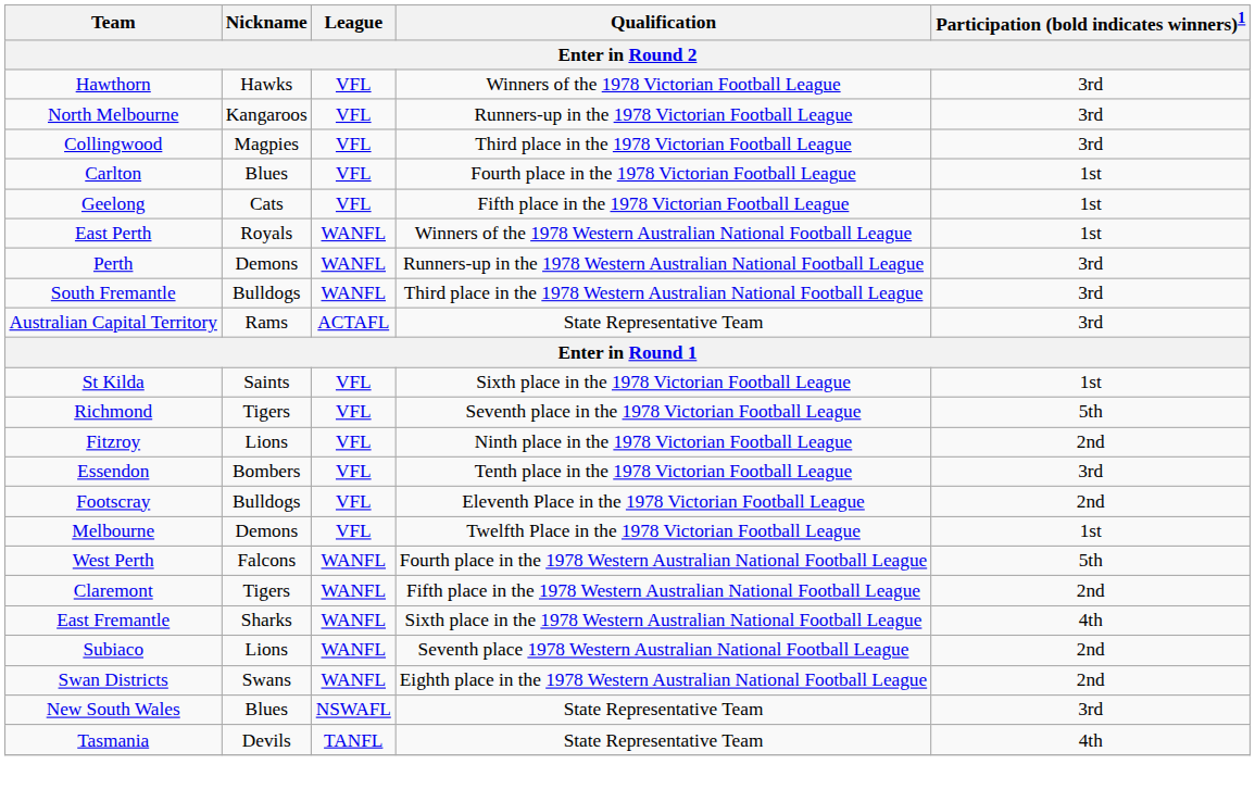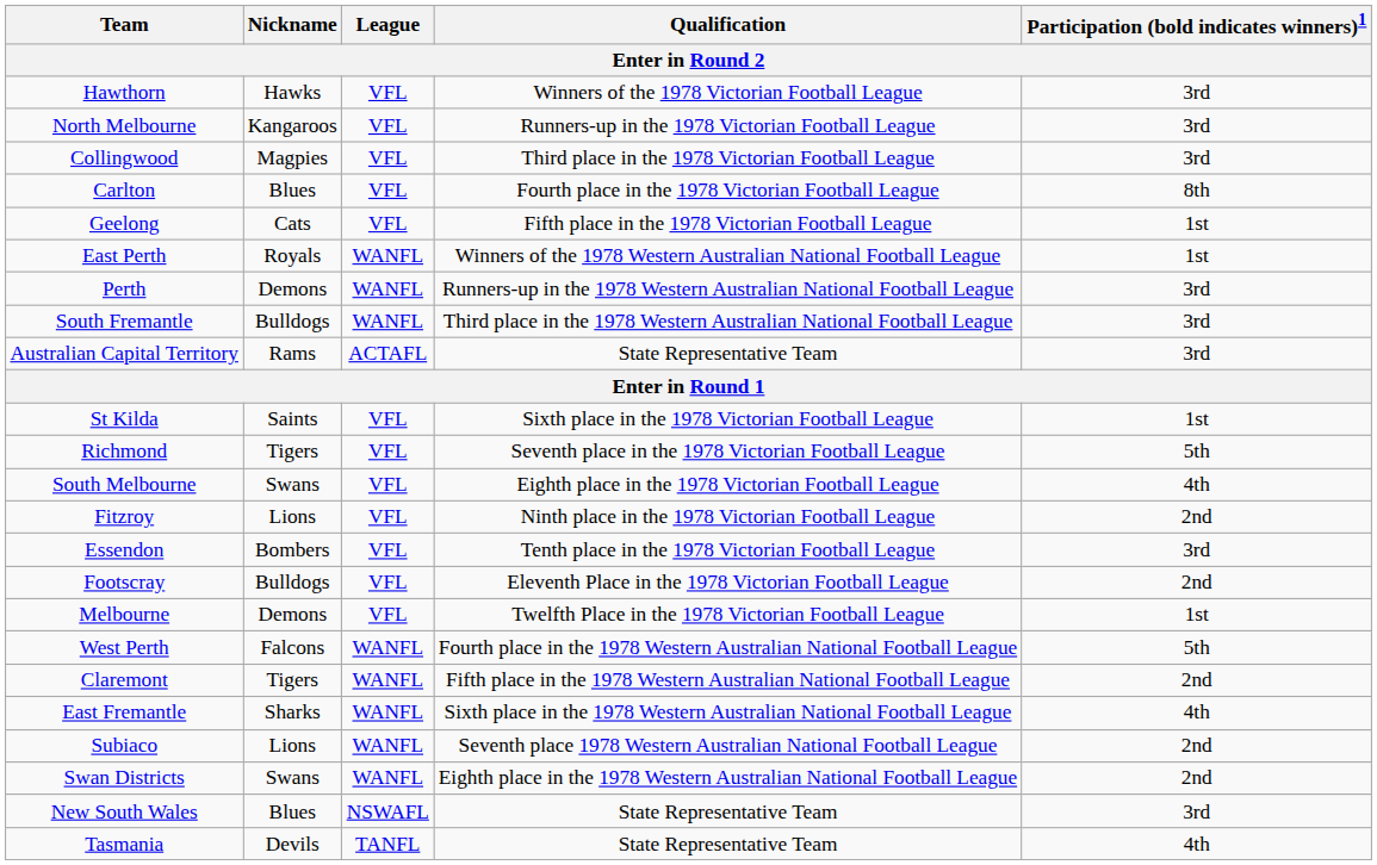 <table class="wikitable" style="text-align:center">
 <tr>
 <th>Team</th>
 <th>Nickname</th>
 <th>League</th>
 <th>Qualification</th>
 <th>Participation (bold indicates winners)<sup><strong><a href='#'>1</a></strong></sup></th>
 </tr>
 <tr>
 <th colspan=5>Enter in <a href='#'>Round 2</a></th>
 </tr>
 <tr>
 <td><a href='#'>Hawthorn</a></td>
 <td>Hawks</td>
 <td><a href='#'>VFL</a></td>
 <td>Winners of the <a href='#'>1978 Victorian Football League</a></td>
 <td>3rd </td>
 </tr>
 <tr>
 <td><a href='#'>North Melbourne</a></td>
 <td>Kangaroos</td>
 <td><a href='#'>VFL</a></td>
 <td>Runners-up in the <a href='#'>1978 Victorian Football League</a></td>
 <td>3rd </td>
 </tr>
 <tr>
 <td><a href='#'>Collingwood</a></td>
 <td>Magpies</td>
 <td><a href='#'>VFL</a></td>
 <td>Third place in the <a href='#'>1978 Victorian Football League</a></td>
 <td>3rd </td>
 </tr>
 <tr>
 <td><a href='#'>Carlton</a></td>
 <td>Blues</td>
 <td><a href='#'>VFL</a></td>
 <td>Fourth place in the <a href='#'>1978 Victorian Football League</a></td>
-<td>1st</td>
+<td>8th </td>
 </tr>
 <tr>
 <td><a href='#'>Geelong</a></td>
 <td>Cats</td>
 <td><a href='#'>VFL</a></td>
 <td>Fifth place in the <a href='#'>1978 Victorian Football League</a></td>
 <td>1st</td>
 </tr>
 <tr>
 <td><a href='#'>East Perth</a></td>
 <td>Royals</td>
 <td><a href='#'>WANFL</a></td>
 <td>Winners of the <a href='#'>1978 Western Australian National Football League</a></td>
 <td>1st</td>
 </tr>
 <tr>
 <td><a href='#'>Perth</a></td>
 <td>Demons</td>
 <td><a href='#'>WANFL</a></td>
 <td>Runners-up in the <a href='#'>1978 Western Australian National Football League</a></td>
 <td>3rd </td>
 </tr>
 <tr>
 <td><a href='#'>South Fremantle</a></td>
 <td>Bulldogs</td>
 <td><a href='#'>WANFL</a></td>
 <td>Third place in the <a href='#'>1978 Western Australian National Football League</a></td>
 <td>3rd </td>
 </tr>
 <tr>
 <td><a href='#'>Australian Capital Territory</a></td>
 <td>Rams</td>
 <td><a href='#'>ACTAFL</a></td>
 <td>State Representative Team</td>
 <td>3rd </td>
 </tr>
 <tr>
 <th colspan=5>Enter in <a href='#'>Round 1</a></th>
 </tr>
 <tr>
 <td><a href='#'>St Kilda</a></td>
 <td>Saints</td>
 <td><a href='#'>VFL</a></td>
 <td>Sixth place in the <a href='#'>1978 Victorian Football League</a></td>
 <td>1st</td>
 </tr>
 <tr>
 <td><a href='#'>Richmond</a></td>
 <td>Tigers</td>
 <td><a href='#'>VFL</a></td>
 <td>Seventh place in the <a href='#'>1978 Victorian Football League</a></td>
 <td>5th </td>
+</tr>
+<tr>
+<td><a href='#'>South Melbourne</a></td>
+<td>Swans</td>
+<td><a href='#'>VFL</a></td>
+<td>Eighth place in the <a href='#'>1978 Victorian Football League</a></td>
+<td>4th </td>
 </tr>
 <tr>
 <td><a href='#'>Fitzroy</a></td>
 <td>Lions</td>
 <td><a href='#'>VFL</a></td>
 <td>Ninth place in the <a href='#'>1978 Victorian Football League</a></td>
 <td>2nd </td>
 </tr>
 <tr>
 <td><a href='#'>Essendon</a></td>
 <td>Bombers</td>
 <td><a href='#'>VFL</a></td>
 <td>Tenth place in the <a href='#'>1978 Victorian Football League</a></td>
 <td>3rd </td>
 </tr>
 <tr>
 <td><a href='#'>Footscray</a></td>
 <td>Bulldogs</td>
 <td><a href='#'>VFL</a></td>
 <td>Eleventh Place in the <a href='#'>1978 Victorian Football League</a></td>
 <td>2nd </td>
 </tr>
 <tr>
 <td><a href='#'>Melbourne</a></td>
 <td>Demons</td>
 <td><a href='#'>VFL</a></td>
 <td>Twelfth Place in the <a href='#'>1978 Victorian Football League</a></td>
 <td>1st</td>
 </tr>
 <tr>
 <td><a href='#'>West Perth</a></td>
 <td>Falcons</td>
 <td><a href='#'>WANFL</a></td>
 <td>Fourth place in the <a href='#'>1978 Western Australian National Football League</a></td>
 <td>5th </td>
 </tr>
 <tr>
 <td><a href='#'>Claremont</a></td>
 <td>Tigers</td>
 <td><a href='#'>WANFL</a></td>
 <td>Fifth place in the <a href='#'>1978 Western Australian National Football League</a></td>
 <td>2nd </td>
 </tr>
 <tr>
 <td><a href='#'>East Fremantle</a></td>
 <td>Sharks</td>
 <td><a href='#'>WANFL</a></td>
 <td>Sixth place in the <a href='#'>1978 Western Australian National Football League</a></td>
 <td>4th </td>
 </tr>
 <tr>
 <td><a href='#'>Subiaco</a></td>
 <td>Lions</td>
 <td><a href='#'>WANFL</a></td>
 <td>Seventh place <a href='#'>1978 Western Australian National Football League</a></td>
 <td>2nd </td>
 </tr>
 <tr>
 <td><a href='#'>Swan Districts</a></td>
 <td>Swans</td>
 <td><a href='#'>WANFL</a></td>
 <td>Eighth place in the <a href='#'>1978 Western Australian National Football League</a></td>
 <td>2nd </td>
 </tr>
 <tr>
 <td><a href='#'>New South Wales</a></td>
 <td>Blues</td>
 <td><a href='#'>NSWAFL</a></td>
 <td>State Representative Team</td>
 <td>3rd </td>
 </tr>
 <tr>
 <td><a href='#'>Tasmania</a></td>
 <td>Devils</td>
 <td><a href='#'>TANFL</a></td>
 <td>State Representative Team</td>
 <td>4th </td>
 </tr>
 <tr>
 </tr>
 </table>
